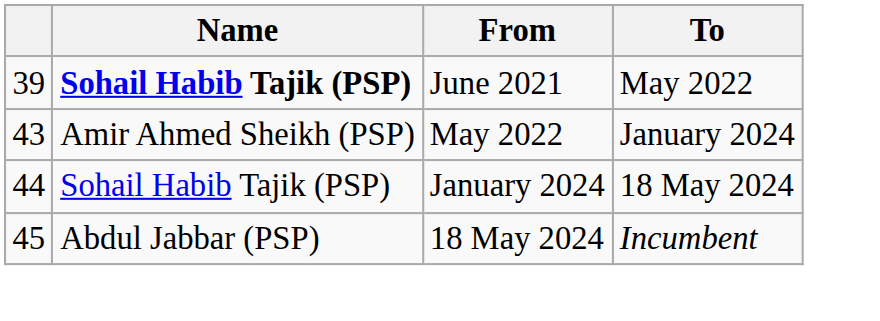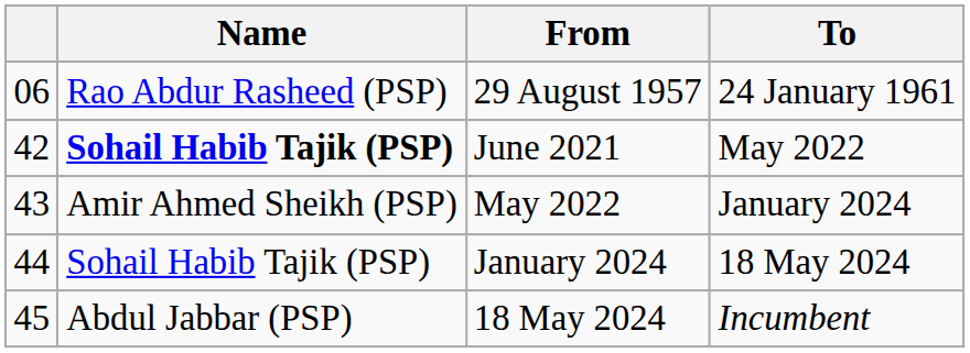 <table class="wikitable">
 <tr>
 <th></th>
 <th>Name</th>
 <th>From</th>
 <th>To</th>
 </tr>
 <tr>
-<td>39</td>
+<td>06</td>
+<td><a href='#'>Rao Abdur Rasheed</a> (PSP)</td>
+<td>29 August 1957</td>
+<td>24 January 1961</td>
+</tr>
+<tr>
+<td>42</td>
 <td><strong><a href='#'>Sohail Habib</a> Tajik (PSP)</strong></td>
 <td>June 2021</td>
 <td>May 2022</td>
 </tr>
 <tr>
 <td>43</td>
 <td>Amir Ahmed Sheikh (PSP)</td>
 <td>May 2022</td>
 <td>January 2024</td>
 </tr>
 <tr>
 <td>44</td>
 <td><a href='#'>Sohail Habib</a> Tajik (PSP)</td>
 <td>January 2024</td>
 <td>18 May 2024</td>
 </tr>
 <tr>
 <td>45</td>
 <td>Abdul Jabbar (PSP)</td>
 <td>18 May 2024</td>
 <td><em>Incumbent</em></td>
 </tr>
 </table>
